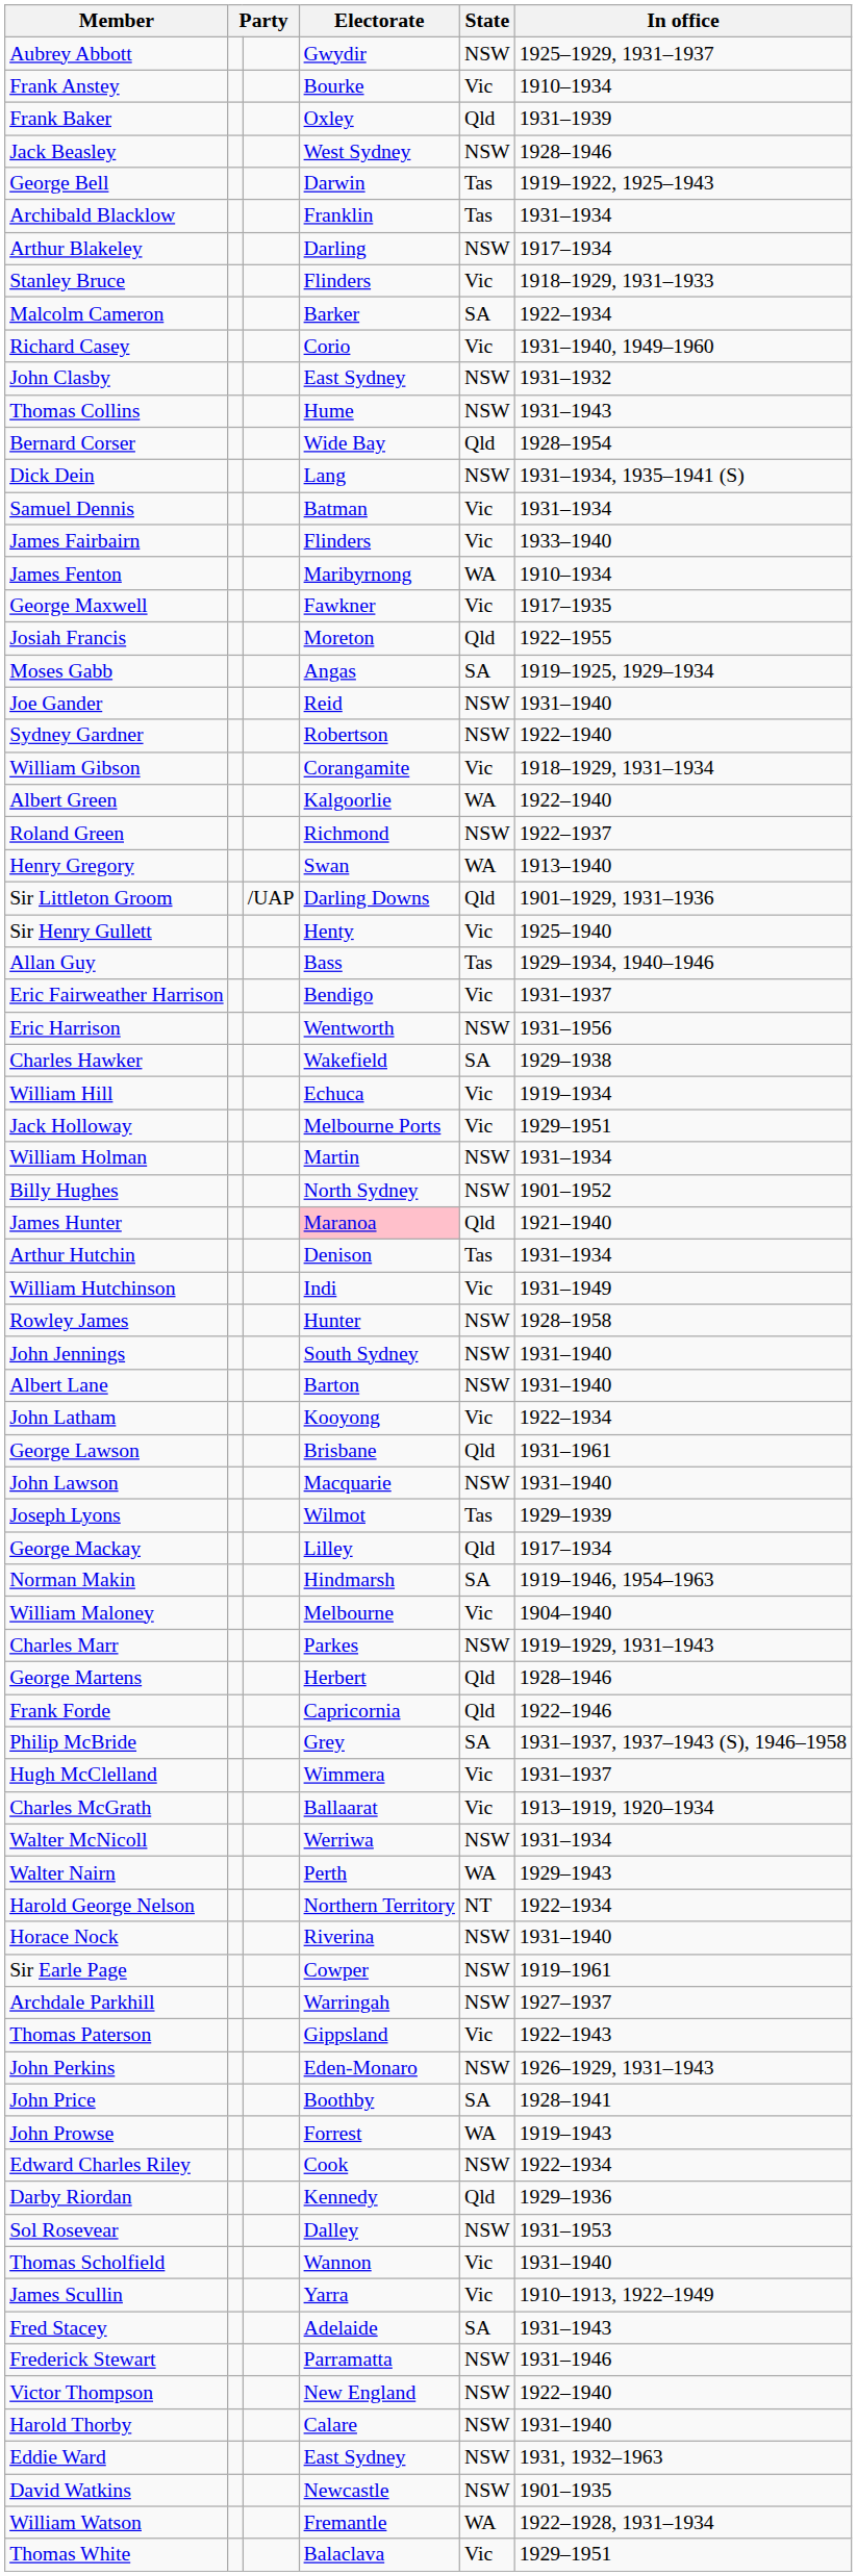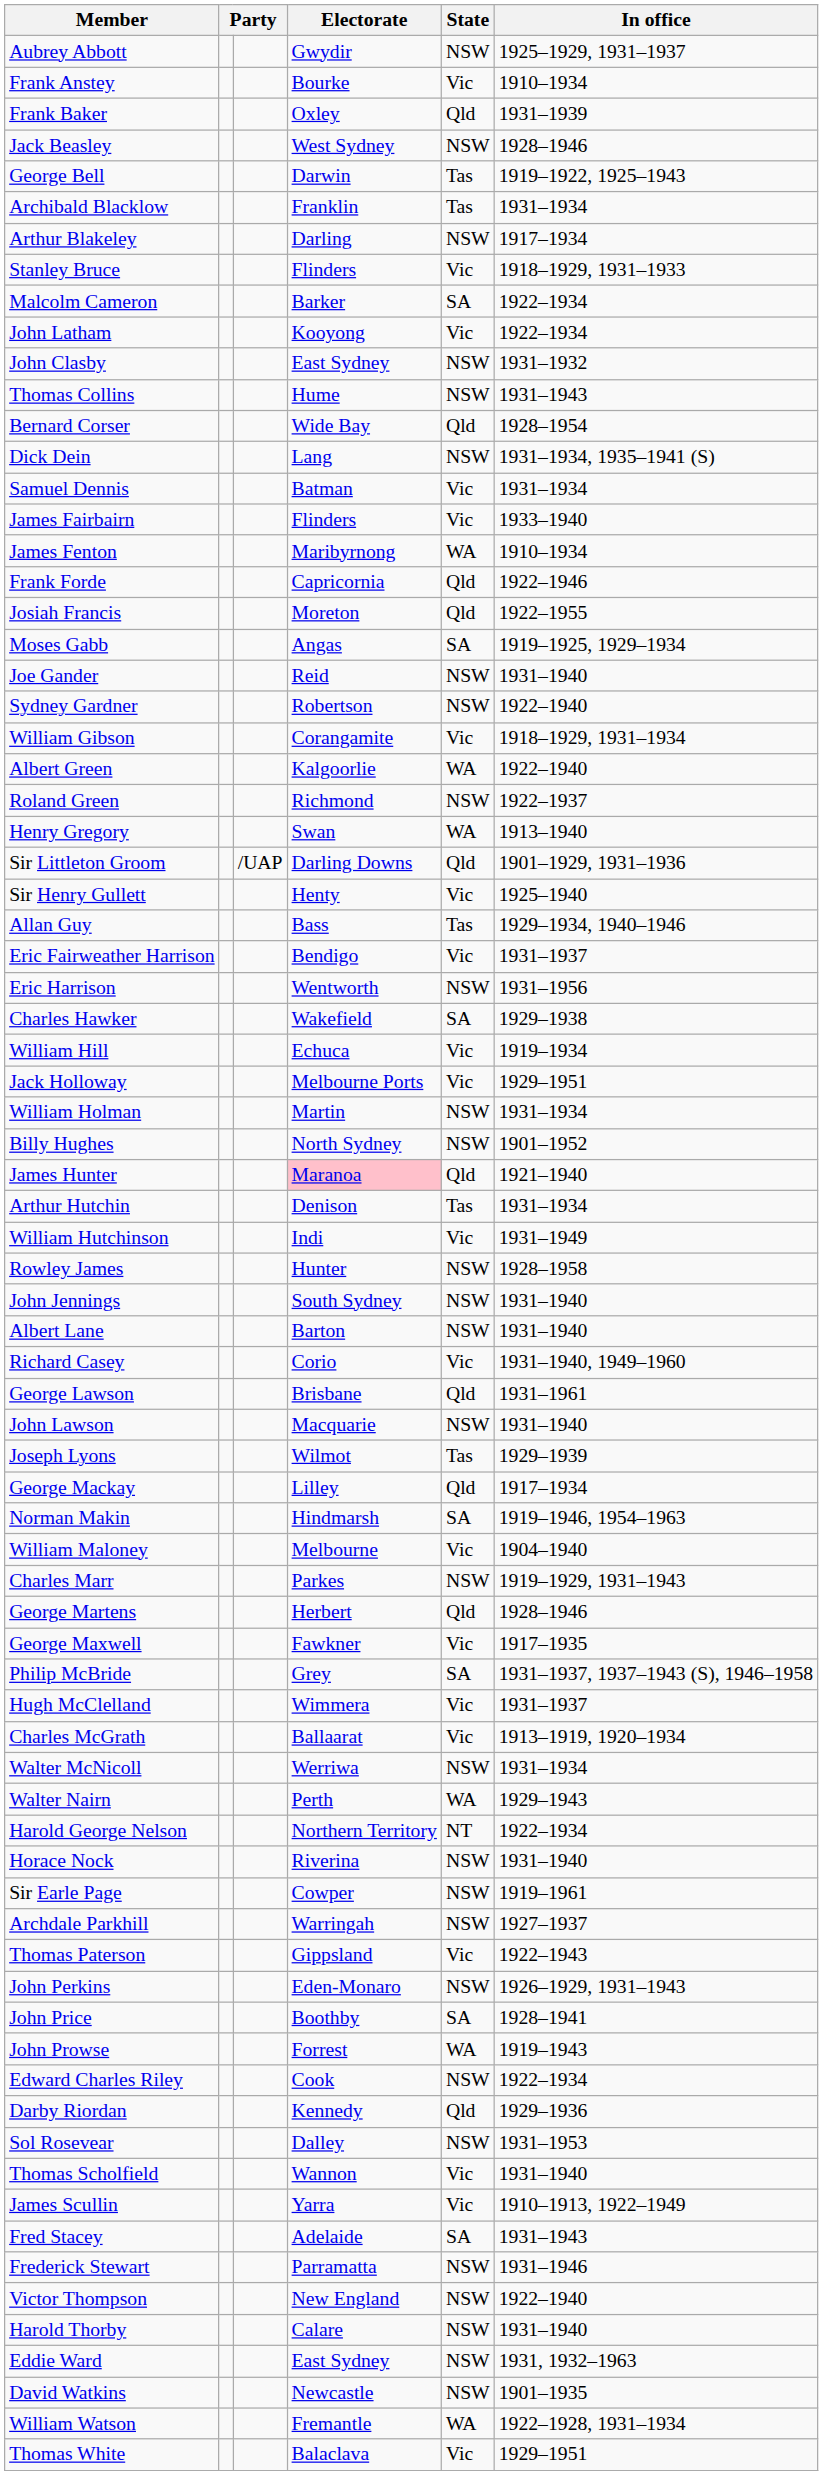 <table class="wikitable sortable">
 <tr>
 <th>Member</th>
 <th colspan=2>Party</th>
 <th>Electorate</th>
 <th>State</th>
 <th>In office</th>
 </tr>
 <tr>
 <td><a href='#'>Aubrey Abbott</a></td>
 <td> </td>
 <td></td>
 <td><a href='#'>Gwydir</a></td>
 <td>NSW</td>
 <td>1925–1929, 1931–1937</td>
 </tr>
 <tr>
 <td><a href='#'>Frank Anstey</a></td>
 <td> </td>
 <td></td>
 <td><a href='#'>Bourke</a></td>
 <td>Vic</td>
 <td>1910–1934</td>
 </tr>
 <tr>
 <td><a href='#'>Frank Baker</a></td>
 <td> </td>
 <td></td>
 <td><a href='#'>Oxley</a></td>
 <td>Qld</td>
 <td>1931–1939</td>
 </tr>
 <tr>
 <td><a href='#'>Jack Beasley</a></td>
 <td> </td>
 <td></td>
 <td><a href='#'>West Sydney</a></td>
 <td>NSW</td>
 <td>1928–1946</td>
 </tr>
 <tr>
 <td><a href='#'>George Bell</a></td>
 <td> </td>
 <td></td>
 <td><a href='#'>Darwin</a></td>
 <td>Tas</td>
 <td>1919–1922, 1925–1943</td>
 </tr>
 <tr>
 <td><a href='#'>Archibald Blacklow</a></td>
 <td> </td>
 <td></td>
 <td><a href='#'>Franklin</a></td>
 <td>Tas</td>
 <td>1931–1934</td>
 </tr>
 <tr>
 <td><a href='#'>Arthur Blakeley</a></td>
 <td> </td>
 <td></td>
 <td><a href='#'>Darling</a></td>
 <td>NSW</td>
 <td>1917–1934</td>
 </tr>
 <tr>
 <td><a href='#'>Stanley Bruce</a></td>
 <td> </td>
 <td></td>
 <td><a href='#'>Flinders</a></td>
 <td>Vic</td>
 <td>1918–1929, 1931–1933</td>
 </tr>
 <tr>
 <td><a href='#'>Malcolm Cameron</a></td>
 <td> </td>
 <td></td>
 <td><a href='#'>Barker</a></td>
 <td>SA</td>
 <td>1922–1934</td>
 </tr>
 <tr>
-<td><a href='#'>Richard Casey</a></td>
+<td><a href='#'>John Latham</a></td>
 <td> </td>
 <td></td>
-<td><a href='#'>Corio</a></td>
+<td><a href='#'>Kooyong</a></td>
 <td>Vic</td>
-<td>1931–1940, 1949–1960</td>
+<td>1922–1934</td>
 </tr>
 <tr>
 <td><a href='#'>John Clasby</a></td>
 <td> </td>
 <td></td>
 <td><a href='#'>East Sydney</a></td>
 <td>NSW</td>
 <td>1931–1932</td>
 </tr>
 <tr>
 <td><a href='#'>Thomas Collins</a></td>
 <td> </td>
 <td></td>
 <td><a href='#'>Hume</a></td>
 <td>NSW</td>
 <td>1931–1943</td>
 </tr>
 <tr>
 <td><a href='#'>Bernard Corser</a></td>
 <td> </td>
 <td></td>
 <td><a href='#'>Wide Bay</a></td>
 <td>Qld</td>
 <td>1928–1954</td>
 </tr>
 <tr>
 <td><a href='#'>Dick Dein</a></td>
 <td> </td>
 <td></td>
 <td><a href='#'>Lang</a></td>
 <td>NSW</td>
 <td>1931–1934, 1935–1941 (S)</td>
 </tr>
 <tr>
 <td><a href='#'>Samuel Dennis</a></td>
 <td> </td>
 <td></td>
 <td><a href='#'>Batman</a></td>
 <td>Vic</td>
 <td>1931–1934</td>
 </tr>
 <tr>
 <td><a href='#'>James Fairbairn</a></td>
 <td> </td>
 <td></td>
 <td><a href='#'>Flinders</a></td>
 <td>Vic</td>
 <td>1933–1940</td>
 </tr>
 <tr>
 <td><a href='#'>James Fenton</a></td>
 <td> </td>
 <td></td>
 <td><a href='#'>Maribyrnong</a></td>
 <td>WA</td>
 <td>1910–1934</td>
 </tr>
 <tr>
-<td><a href='#'>George Maxwell</a></td>
+<td><a href='#'>Frank Forde</a></td>
 <td> </td>
 <td></td>
-<td><a href='#'>Fawkner</a></td>
-<td>Vic</td>
-<td>1917–1935</td>
+<td><a href='#'>Capricornia</a></td>
+<td>Qld</td>
+<td>1922–1946</td>
 </tr>
 <tr>
 <td><a href='#'>Josiah Francis</a></td>
 <td> </td>
 <td></td>
 <td><a href='#'>Moreton</a></td>
 <td>Qld</td>
 <td>1922–1955</td>
 </tr>
 <tr>
 <td><a href='#'>Moses Gabb</a></td>
 <td> </td>
 <td></td>
 <td><a href='#'>Angas</a></td>
 <td>SA</td>
 <td>1919–1925, 1929–1934</td>
 </tr>
 <tr>
 <td><a href='#'>Joe Gander</a></td>
 <td> </td>
 <td></td>
 <td><a href='#'>Reid</a></td>
 <td>NSW</td>
 <td>1931–1940</td>
 </tr>
 <tr>
 <td><a href='#'>Sydney Gardner</a></td>
 <td> </td>
 <td></td>
 <td><a href='#'>Robertson</a></td>
 <td>NSW</td>
 <td>1922–1940</td>
 </tr>
 <tr>
 <td><a href='#'>William Gibson</a></td>
 <td> </td>
 <td></td>
 <td><a href='#'>Corangamite</a></td>
 <td>Vic</td>
 <td>1918–1929, 1931–1934</td>
 </tr>
 <tr>
 <td><a href='#'>Albert Green</a></td>
 <td> </td>
 <td></td>
 <td><a href='#'>Kalgoorlie</a></td>
 <td>WA</td>
 <td>1922–1940</td>
 </tr>
 <tr>
 <td><a href='#'>Roland Green</a></td>
 <td> </td>
 <td></td>
 <td><a href='#'>Richmond</a></td>
 <td>NSW</td>
 <td>1922–1937</td>
 </tr>
 <tr>
 <td><a href='#'>Henry Gregory</a></td>
 <td> </td>
 <td></td>
 <td><a href='#'>Swan</a></td>
 <td>WA</td>
 <td>1913–1940</td>
 </tr>
 <tr>
 <td>Sir <a href='#'>Littleton Groom</a></td>
 <td> </td>
 <td>/UAP</td>
 <td><a href='#'>Darling Downs</a></td>
 <td>Qld</td>
 <td>1901–1929, 1931–1936</td>
 </tr>
 <tr>
 <td>Sir <a href='#'>Henry Gullett</a></td>
 <td> </td>
 <td></td>
 <td><a href='#'>Henty</a></td>
 <td>Vic</td>
 <td>1925–1940</td>
 </tr>
 <tr>
 <td><a href='#'>Allan Guy</a></td>
 <td> </td>
 <td></td>
 <td><a href='#'>Bass</a></td>
 <td>Tas</td>
 <td>1929–1934, 1940–1946</td>
 </tr>
 <tr>
 <td><a href='#'>Eric Fairweather Harrison</a></td>
 <td> </td>
 <td></td>
 <td><a href='#'>Bendigo</a></td>
 <td>Vic</td>
 <td>1931–1937</td>
 </tr>
 <tr>
 <td><a href='#'>Eric Harrison</a></td>
 <td> </td>
 <td></td>
 <td><a href='#'>Wentworth</a></td>
 <td>NSW</td>
 <td>1931–1956</td>
 </tr>
 <tr>
 <td><a href='#'>Charles Hawker</a></td>
 <td> </td>
 <td></td>
 <td><a href='#'>Wakefield</a></td>
 <td>SA</td>
 <td>1929–1938</td>
 </tr>
 <tr>
 <td><a href='#'>William Hill</a></td>
 <td> </td>
 <td></td>
 <td><a href='#'>Echuca</a></td>
 <td>Vic</td>
 <td>1919–1934</td>
 </tr>
 <tr>
 <td><a href='#'>Jack Holloway</a></td>
 <td> </td>
 <td></td>
 <td><a href='#'>Melbourne Ports</a></td>
 <td>Vic</td>
 <td>1929–1951</td>
 </tr>
 <tr>
 <td><a href='#'>William Holman</a></td>
 <td> </td>
 <td></td>
 <td><a href='#'>Martin</a></td>
 <td>NSW</td>
 <td>1931–1934</td>
 </tr>
 <tr>
 <td><a href='#'>Billy Hughes</a></td>
 <td> </td>
 <td></td>
 <td><a href='#'>North Sydney</a></td>
 <td>NSW</td>
 <td>1901–1952</td>
 </tr>
 <tr>
 <td><a href='#'>James Hunter</a></td>
 <td> </td>
 <td></td>
 <td style="background: pink;"><a href='#'>Maranoa</a></td>
 <td>Qld</td>
 <td>1921–1940</td>
 </tr>
 <tr>
 <td><a href='#'>Arthur Hutchin</a></td>
 <td> </td>
 <td></td>
 <td><a href='#'>Denison</a></td>
 <td>Tas</td>
 <td>1931–1934</td>
 </tr>
 <tr>
 <td><a href='#'>William Hutchinson</a></td>
 <td> </td>
 <td></td>
 <td><a href='#'>Indi</a></td>
 <td>Vic</td>
 <td>1931–1949</td>
 </tr>
 <tr>
 <td><a href='#'>Rowley James</a></td>
 <td> </td>
 <td></td>
 <td><a href='#'>Hunter</a></td>
 <td>NSW</td>
 <td>1928–1958</td>
 </tr>
 <tr>
 <td><a href='#'>John Jennings</a></td>
 <td> </td>
 <td></td>
 <td><a href='#'>South Sydney</a></td>
 <td>NSW</td>
 <td>1931–1940</td>
 </tr>
 <tr>
 <td><a href='#'>Albert Lane</a></td>
 <td> </td>
 <td></td>
 <td><a href='#'>Barton</a></td>
 <td>NSW</td>
 <td>1931–1940</td>
 </tr>
 <tr>
-<td><a href='#'>John Latham</a></td>
+<td><a href='#'>Richard Casey</a></td>
 <td> </td>
 <td></td>
-<td><a href='#'>Kooyong</a></td>
+<td><a href='#'>Corio</a></td>
 <td>Vic</td>
-<td>1922–1934</td>
+<td>1931–1940, 1949–1960</td>
 </tr>
 <tr>
 <td><a href='#'>George Lawson</a></td>
 <td> </td>
 <td></td>
 <td><a href='#'>Brisbane</a></td>
 <td>Qld</td>
 <td>1931–1961</td>
 </tr>
 <tr>
 <td><a href='#'>John Lawson</a></td>
 <td> </td>
 <td></td>
 <td><a href='#'>Macquarie</a></td>
 <td>NSW</td>
 <td>1931–1940</td>
 </tr>
 <tr>
 <td><a href='#'>Joseph Lyons</a></td>
 <td> </td>
 <td></td>
 <td><a href='#'>Wilmot</a></td>
 <td>Tas</td>
 <td>1929–1939</td>
 </tr>
 <tr>
 <td><a href='#'>George Mackay</a></td>
 <td> </td>
 <td></td>
 <td><a href='#'>Lilley</a></td>
 <td>Qld</td>
 <td>1917–1934</td>
 </tr>
 <tr>
 <td><a href='#'>Norman Makin</a></td>
 <td> </td>
 <td></td>
 <td><a href='#'>Hindmarsh</a></td>
 <td>SA</td>
 <td>1919–1946, 1954–1963</td>
 </tr>
 <tr>
 <td><a href='#'>William Maloney</a></td>
 <td> </td>
 <td></td>
 <td><a href='#'>Melbourne</a></td>
 <td>Vic</td>
 <td>1904–1940</td>
 </tr>
 <tr>
 <td><a href='#'>Charles Marr</a></td>
 <td> </td>
 <td></td>
 <td><a href='#'>Parkes</a></td>
 <td>NSW</td>
 <td>1919–1929, 1931–1943</td>
 </tr>
 <tr>
 <td><a href='#'>George Martens</a></td>
 <td> </td>
 <td></td>
 <td><a href='#'>Herbert</a></td>
 <td>Qld</td>
 <td>1928–1946</td>
 </tr>
 <tr>
-<td><a href='#'>Frank Forde</a></td>
+<td><a href='#'>George Maxwell</a></td>
 <td> </td>
 <td></td>
-<td><a href='#'>Capricornia</a></td>
-<td>Qld</td>
-<td>1922–1946</td>
+<td><a href='#'>Fawkner</a></td>
+<td>Vic</td>
+<td>1917–1935</td>
 </tr>
 <tr>
 <td><a href='#'>Philip McBride</a></td>
 <td> </td>
 <td></td>
 <td><a href='#'>Grey</a></td>
 <td>SA</td>
 <td>1931–1937, 1937–1943 (S), 1946–1958</td>
 </tr>
 <tr>
 <td><a href='#'>Hugh McClelland</a></td>
 <td> </td>
 <td></td>
 <td><a href='#'>Wimmera</a></td>
 <td>Vic</td>
 <td>1931–1937</td>
 </tr>
 <tr>
 <td><a href='#'>Charles McGrath</a></td>
 <td> </td>
 <td></td>
 <td><a href='#'>Ballaarat</a></td>
 <td>Vic</td>
 <td>1913–1919, 1920–1934</td>
 </tr>
 <tr>
 <td><a href='#'>Walter McNicoll</a></td>
 <td> </td>
 <td></td>
 <td><a href='#'>Werriwa</a></td>
 <td>NSW</td>
 <td>1931–1934</td>
 </tr>
 <tr>
 <td><a href='#'>Walter Nairn</a></td>
 <td> </td>
 <td></td>
 <td><a href='#'>Perth</a></td>
 <td>WA</td>
 <td>1929–1943</td>
 </tr>
 <tr>
 <td><a href='#'>Harold George Nelson</a></td>
 <td> </td>
 <td></td>
 <td><a href='#'>Northern Territory</a></td>
 <td>NT</td>
 <td>1922–1934</td>
 </tr>
 <tr>
 <td><a href='#'>Horace Nock</a></td>
 <td> </td>
 <td></td>
 <td><a href='#'>Riverina</a></td>
 <td>NSW</td>
 <td>1931–1940</td>
 </tr>
 <tr>
 <td>Sir <a href='#'>Earle Page</a></td>
 <td> </td>
 <td></td>
 <td><a href='#'>Cowper</a></td>
 <td>NSW</td>
 <td>1919–1961</td>
 </tr>
 <tr>
 <td><a href='#'>Archdale Parkhill</a></td>
 <td> </td>
 <td></td>
 <td><a href='#'>Warringah</a></td>
 <td>NSW</td>
 <td>1927–1937</td>
 </tr>
 <tr>
 <td><a href='#'>Thomas Paterson</a></td>
 <td> </td>
 <td></td>
 <td><a href='#'>Gippsland</a></td>
 <td>Vic</td>
 <td>1922–1943</td>
 </tr>
 <tr>
 <td><a href='#'>John Perkins</a></td>
 <td> </td>
 <td></td>
 <td><a href='#'>Eden-Monaro</a></td>
 <td>NSW</td>
 <td>1926–1929, 1931–1943</td>
 </tr>
 <tr>
 <td><a href='#'>John Price</a></td>
 <td> </td>
 <td></td>
 <td><a href='#'>Boothby</a></td>
 <td>SA</td>
 <td>1928–1941</td>
 </tr>
 <tr>
 <td><a href='#'>John Prowse</a></td>
 <td> </td>
 <td></td>
 <td><a href='#'>Forrest</a></td>
 <td>WA</td>
 <td>1919–1943</td>
 </tr>
 <tr>
 <td><a href='#'>Edward Charles Riley</a></td>
 <td> </td>
 <td></td>
 <td><a href='#'>Cook</a></td>
 <td>NSW</td>
 <td>1922–1934</td>
 </tr>
 <tr>
 <td><a href='#'>Darby Riordan</a></td>
 <td> </td>
 <td></td>
 <td><a href='#'>Kennedy</a></td>
 <td>Qld</td>
 <td>1929–1936</td>
 </tr>
 <tr>
 <td><a href='#'>Sol Rosevear</a></td>
 <td> </td>
 <td></td>
 <td><a href='#'>Dalley</a></td>
 <td>NSW</td>
 <td>1931–1953</td>
 </tr>
 <tr>
 <td><a href='#'>Thomas Scholfield</a></td>
 <td> </td>
 <td></td>
 <td><a href='#'>Wannon</a></td>
 <td>Vic</td>
 <td>1931–1940</td>
 </tr>
 <tr>
 <td><a href='#'>James Scullin</a></td>
 <td> </td>
 <td></td>
 <td><a href='#'>Yarra</a></td>
 <td>Vic</td>
 <td>1910–1913, 1922–1949</td>
 </tr>
 <tr>
 <td><a href='#'>Fred Stacey</a></td>
 <td> </td>
 <td></td>
 <td><a href='#'>Adelaide</a></td>
 <td>SA</td>
 <td>1931–1943</td>
 </tr>
 <tr>
 <td><a href='#'>Frederick Stewart</a></td>
 <td> </td>
 <td></td>
 <td><a href='#'>Parramatta</a></td>
 <td>NSW</td>
 <td>1931–1946</td>
 </tr>
 <tr>
 <td><a href='#'>Victor Thompson</a></td>
 <td> </td>
 <td></td>
 <td><a href='#'>New England</a></td>
 <td>NSW</td>
 <td>1922–1940</td>
 </tr>
 <tr>
 <td><a href='#'>Harold Thorby</a></td>
 <td> </td>
 <td></td>
 <td><a href='#'>Calare</a></td>
 <td>NSW</td>
 <td>1931–1940</td>
 </tr>
 <tr>
 <td><a href='#'>Eddie Ward</a></td>
 <td> </td>
 <td></td>
 <td><a href='#'>East Sydney</a></td>
 <td>NSW</td>
 <td>1931, 1932–1963</td>
 </tr>
 <tr>
 <td><a href='#'>David Watkins</a></td>
 <td> </td>
 <td></td>
 <td><a href='#'>Newcastle</a></td>
 <td>NSW</td>
 <td>1901–1935</td>
 </tr>
 <tr>
 <td><a href='#'>William Watson</a></td>
 <td> </td>
 <td></td>
 <td><a href='#'>Fremantle</a></td>
 <td>WA</td>
 <td>1922–1928, 1931–1934</td>
 </tr>
 <tr>
 <td><a href='#'>Thomas White</a></td>
 <td> </td>
 <td></td>
 <td><a href='#'>Balaclava</a></td>
 <td>Vic</td>
 <td>1929–1951</td>
 </tr>
 <tr>
 </tr>
 </table>
